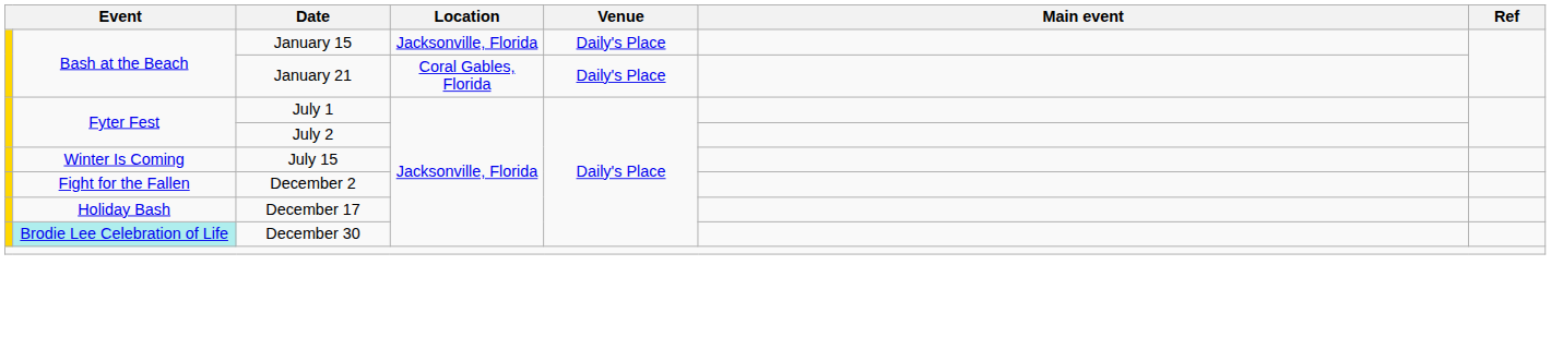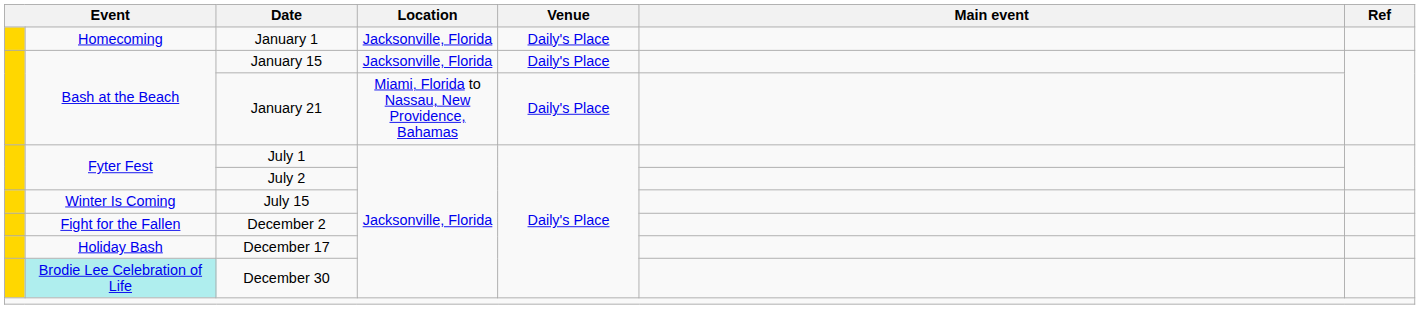 <table class="sortable wikitable succession-box" style="font-size:100%; text-align:center">
 <tr>
 <th colspan="2" scope="col" width="15%">Event</th>
 <th scope="col" width="10%">Date</th>
 <th scope="col" width="10%">Location</th>
 <th scope="col" width="10%">Venue</th>
 <th scope="col" width="50%">Main event</th>
 <th scope="col" width="5%">Ref</th>
+</tr>
+<tr>
+<td style="width:1em; background: gold"></td>
+<td><a href='#'>Homecoming</a></td>
+<td>January 1</td>
+<td><a href='#'>Jacksonville, Florida</a></td>
+<td><a href='#'>Daily's Place</a></td>
+<td></td>
+<td></td>
 </tr>
 <tr>
 <td rowspan="2" style="background: gold"></td>
 <td rowspan="2"><a href='#'>Bash at the Beach</a></td>
 <td>January 15</td>
 <td><a href='#'>Jacksonville, Florida</a></td>
 <td><a href='#'>Daily's Place</a></td>
 <td></td>
 <td rowspan="2"></td>
 </tr>
 <tr>
 <td>January 21 <br> </td>
-<td><a href='#'>Coral Gables, Florida</a></td>
+<td><a href='#'>Miami, Florida</a> to <a href='#'>Nassau, New Providence, Bahamas</a></td>
 <td><a href='#'>Daily's Place</a></td>
 <td></td>
 </tr>
 <tr>
 <td rowspan="2" style="background: gold"></td>
 <td rowspan="2"><a href='#'>Fyter Fest</a></td>
 <td>July 1</td>
 <td rowspan="6"><a href='#'>Jacksonville, Florida</a></td>
 <td rowspan="6"><a href='#'>Daily's Place</a></td>
 <td></td>
 <td rowspan="2"></td>
 </tr>
 <tr>
 <td>July 2 <br> </td>
 <td></td>
 </tr>
 <tr>
 <td style="background: gold"></td>
 <td><a href='#'>Winter Is Coming</a></td>
 <td>July 15</td>
 <td></td>
 <td></td>
 </tr>
 <tr>
 <td style="background: gold"></td>
 <td><a href='#'>Fight for the Fallen</a></td>
 <td>December 2</td>
 <td></td>
 <td></td>
 </tr>
 <tr>
 <td style="background: gold"></td>
 <td><a href='#'>Holiday Bash</a></td>
 <td>December 17 <br> </td>
 <td></td>
 <td></td>
 </tr>
 <tr>
 <td style="background: gold"></td>
 <td style="background: paleturquoise;"><a href='#'>Brodie Lee Celebration of Life</a></td>
 <td>December 30</td>
 <td></td>
 <td></td>
 </tr>
 <tr>
 <td colspan="7"></td>
 </tr>
 </table>
